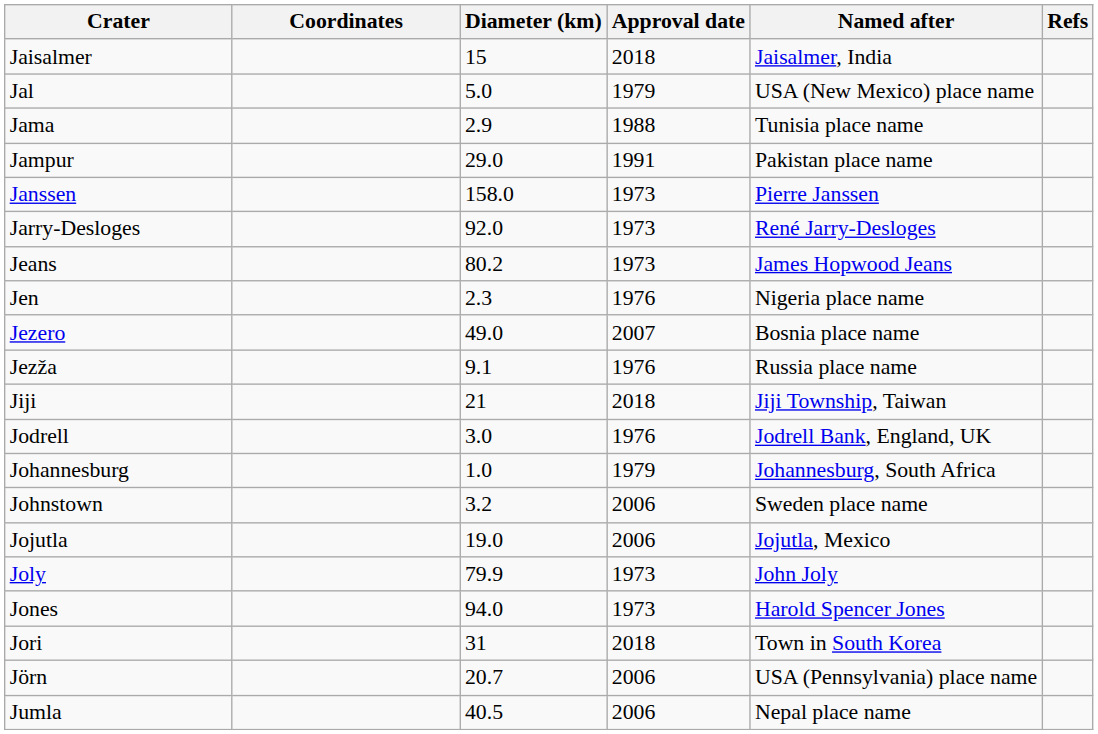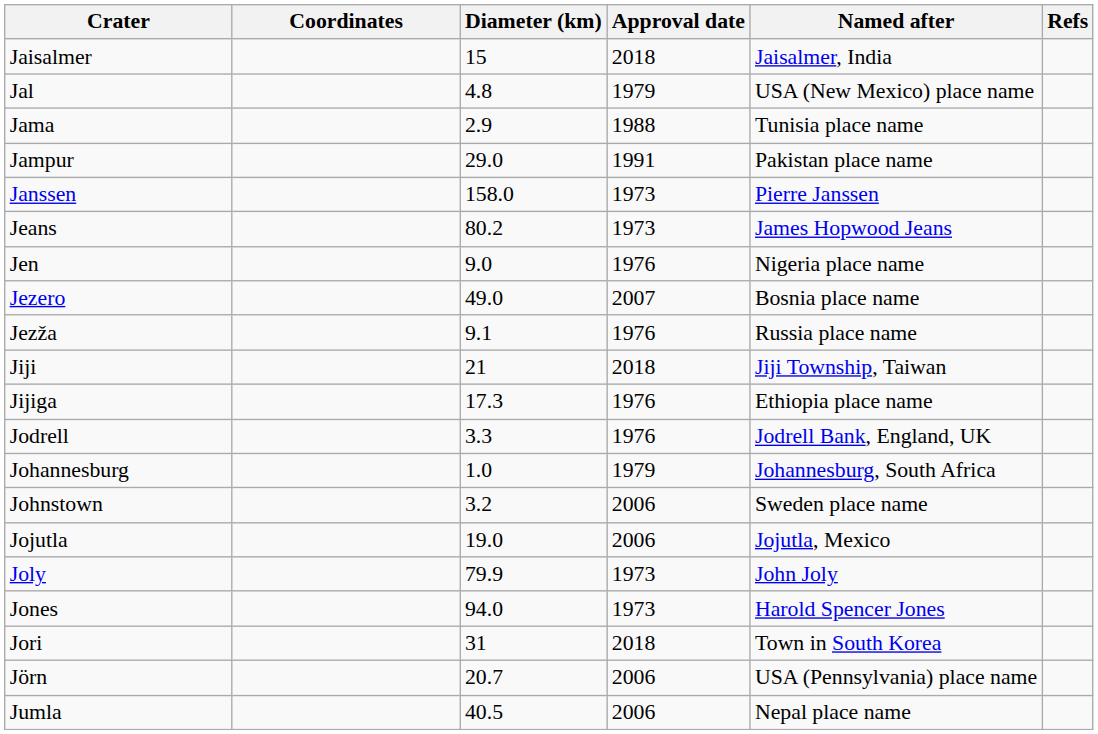 <table class="wikitable" style="min-width: 90%;">
 <tr>
 <th style="width:10em">Crater</th>
 <th style="width:10em">Coordinates</th>
 <th>Diameter (km)</th>
 <th>Approval date</th>
 <th>Named after</th>
 <th>Refs</th>
 </tr>
 <tr id="Jaisalmer">
 <td>Jaisalmer</td>
 <td></td>
 <td>15</td>
 <td>2018</td>
 <td><a href='#'>Jaisalmer</a>, India</td>
 <td></td>
 </tr>
 <tr id="Jal">
 <td>Jal</td>
 <td></td>
-<td>5.0</td>
+<td>4.8</td>
 <td>1979</td>
 <td>USA (New Mexico) place name</td>
 <td></td>
 </tr>
 <tr id="Jama">
 <td>Jama</td>
 <td></td>
 <td>2.9</td>
 <td>1988</td>
 <td>Tunisia place name</td>
 <td></td>
 </tr>
 <tr id="Jampur">
 <td>Jampur</td>
 <td></td>
 <td>29.0</td>
 <td>1991</td>
 <td>Pakistan place name</td>
 <td></td>
 </tr>
 <tr id="Janssen">
 <td><a href='#'>Janssen</a></td>
 <td></td>
 <td>158.0</td>
 <td>1973</td>
 <td><a href='#'>Pierre Janssen</a></td>
 <td></td>
 </tr>
-<tr id="Jarry-Desloges">
-<td>Jarry-Desloges</td>
-<td></td>
-<td>92.0</td>
-<td>1973</td>
-<td><a href='#'>René Jarry-Desloges</a></td>
-<td></td>
-</tr>
 <tr id="Jeans">
 <td>Jeans</td>
 <td></td>
 <td>80.2</td>
 <td>1973</td>
 <td><a href='#'>James Hopwood Jeans</a></td>
 <td></td>
 </tr>
 <tr id="Jen">
 <td>Jen</td>
 <td></td>
-<td>2.3</td>
+<td>9.0</td>
 <td>1976</td>
 <td>Nigeria place name</td>
 <td></td>
 </tr>
 <tr id="Jezero">
 <td><a href='#'>Jezero</a></td>
 <td></td>
 <td>49.0</td>
 <td>2007</td>
 <td>Bosnia place name</td>
 <td></td>
 </tr>
 <tr id="Jezza">
 <td>Jezža</td>
 <td></td>
 <td>9.1</td>
 <td>1976</td>
 <td>Russia place name</td>
 <td></td>
 </tr>
 <tr id="Jiji">
 <td>Jiji</td>
 <td></td>
 <td>21</td>
 <td>2018</td>
 <td><a href='#'>Jiji Township</a>, Taiwan</td>
 <td></td>
 </tr>
+<tr id="Jijiga">
+<td>Jijiga</td>
+<td></td>
+<td>17.3</td>
+<td>1976</td>
+<td>Ethiopia place name</td>
+<td></td>
+</tr>
 <tr id="Jodrell">
 <td>Jodrell</td>
 <td></td>
-<td>3.0</td>
+<td>3.3</td>
 <td>1976</td>
 <td><a href='#'>Jodrell Bank</a>, England, UK</td>
 <td></td>
 </tr>
 <tr id="Johannesburg">
 <td>Johannesburg</td>
 <td></td>
 <td>1.0</td>
 <td>1979</td>
 <td><a href='#'>Johannesburg</a>, South Africa</td>
 <td></td>
 </tr>
 <tr id="Johnstown">
 <td>Johnstown</td>
 <td></td>
 <td>3.2</td>
 <td>2006</td>
 <td>Sweden place name</td>
 <td></td>
 </tr>
 <tr id="Jojutla">
 <td>Jojutla</td>
 <td></td>
 <td>19.0</td>
 <td>2006</td>
 <td><a href='#'>Jojutla</a>, Mexico</td>
 <td></td>
 </tr>
 <tr id="Joly">
 <td><a href='#'>Joly</a></td>
 <td></td>
 <td>79.9</td>
 <td>1973</td>
 <td><a href='#'>John Joly</a></td>
 <td></td>
 </tr>
 <tr id="Jones">
 <td>Jones</td>
 <td></td>
 <td>94.0</td>
 <td>1973</td>
 <td><a href='#'>Harold Spencer Jones</a></td>
 <td></td>
 </tr>
 <tr id="Jori">
 <td>Jori</td>
 <td></td>
 <td>31</td>
 <td>2018</td>
 <td>Town in <a href='#'>South Korea</a></td>
 <td></td>
 </tr>
 <tr id="Jorn">
 <td>Jörn</td>
 <td></td>
 <td>20.7</td>
 <td>2006</td>
 <td>USA (Pennsylvania) place name</td>
 <td></td>
 </tr>
 <tr id="Jumla">
 <td>Jumla</td>
 <td></td>
 <td>40.5</td>
 <td>2006</td>
 <td>Nepal place name</td>
 <td></td>
 </tr>
 </table>
